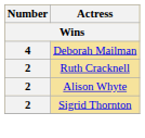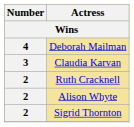 <table class="wikitable" rowspan=2 style="text-align: center; background: #f6e39c">
 <tr>
 <th scope="col" style="width:55px;">Number</th>
 <th scope="col" style="text-align:center;">Actress</th>
 </tr>
 <tr>
 <th colspan="2">Wins</th>
 </tr>
 <tr>
 <th scope="row" style="text-align:center;">4</th>
 <td><a href='#'>Deborah Mailman</a></td>
+</tr>
+<tr>
+<th scope="row" style="text-align:center;">3</th>
+<td><a href='#'>Claudia Karvan</a></td>
 </tr>
 <tr>
 <th scope="row" style="text-align:center;">2</th>
 <td><a href='#'>Ruth Cracknell</a></td>
 </tr>
 <tr>
 <th scope="row" style="text-align:center;">2</th>
 <td><a href='#'>Alison Whyte</a></td>
 </tr>
 <tr>
 <th scope="row" style="text-align:center;">2</th>
 <td><a href='#'>Sigrid Thornton</a></td>
 </tr>
 <tr>
 </tr>
 </table>
